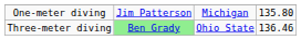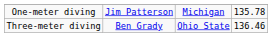 <table class="wikitable sortable" style="text-align:center">
 <tr>
 </tr>
 <tr>
 <td>One-meter diving</td>
 <td><a href='#'>Jim Patterson</a></td>
 <td><a href='#'>Michigan</a></td>
-<td>135.80</td>
+<td>135.78</td>
 </tr>
 <tr>
 <td>Three-meter diving</td>
-<td style="background: lightgreen;"><a href='#'>Ben Grady</a></td>
+<td><a href='#'>Ben Grady</a></td>
 <td><a href='#'>Ohio State</a></td>
 <td>136.46</td>
 </tr>
 </table>
